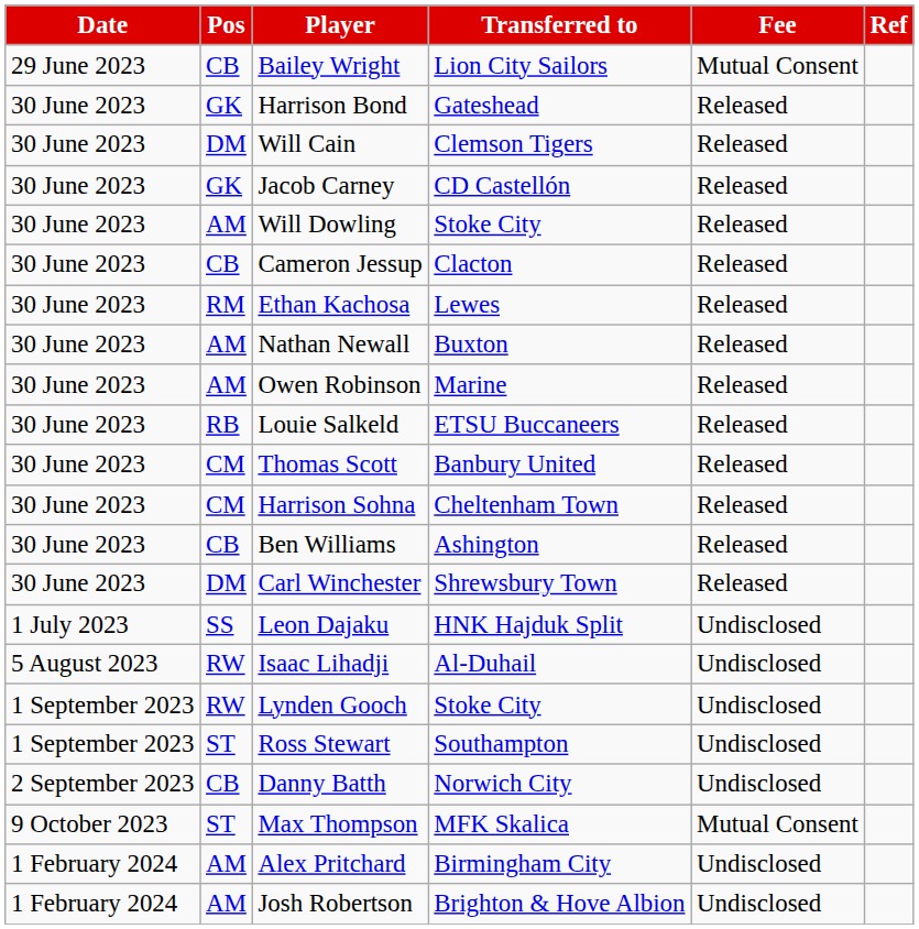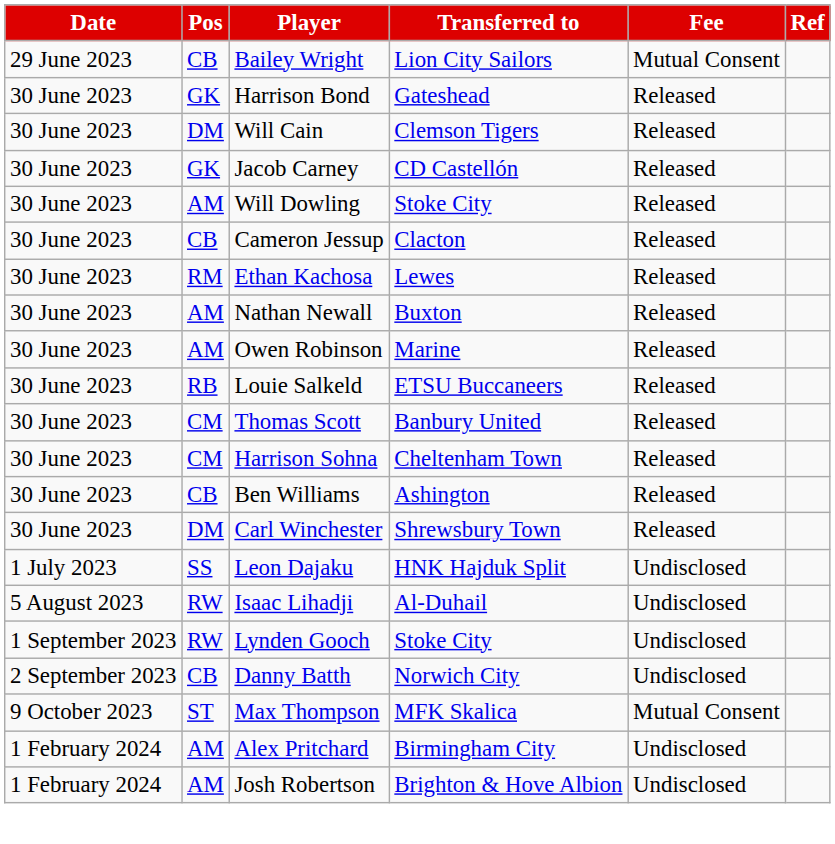 <table class="wikitable plainrowheaders sortable">
 <tr>
 <th style="color:#fff; background:#d00;">Date</th>
 <th style="color:#fff; background:#d00;">Pos</th>
 <th style="color:#fff; background:#d00;">Player</th>
 <th style="color:#fff; background:#d00;">Transferred to</th>
 <th style="color:#fff; background:#d00;">Fee</th>
 <th style="color:#fff; background:#d00;">Ref</th>
 </tr>
 <tr>
 <td>29 June 2023</td>
 <td><a href='#'>CB</a></td>
 <td> <a href='#'>Bailey Wright</a></td>
 <td> <a href='#'>Lion City Sailors</a></td>
 <td>Mutual Consent</td>
 <td></td>
 </tr>
 <tr>
 <td>30 June 2023</td>
 <td><a href='#'>GK</a></td>
 <td> Harrison Bond</td>
 <td> <a href='#'>Gateshead</a></td>
 <td>Released</td>
 <td></td>
 </tr>
 <tr>
 <td>30 June 2023</td>
 <td><a href='#'>DM</a></td>
 <td> Will Cain</td>
 <td> <a href='#'>Clemson Tigers</a></td>
 <td>Released</td>
 <td></td>
 </tr>
 <tr>
 <td>30 June 2023</td>
 <td><a href='#'>GK</a></td>
 <td> Jacob Carney</td>
 <td> <a href='#'>CD Castellón</a></td>
 <td>Released</td>
 <td></td>
 </tr>
 <tr>
 <td>30 June 2023</td>
 <td><a href='#'>AM</a></td>
 <td> Will Dowling</td>
 <td> <a href='#'>Stoke City</a></td>
 <td>Released</td>
 <td></td>
 </tr>
 <tr>
 <td>30 June 2023</td>
 <td><a href='#'>CB</a></td>
 <td> Cameron Jessup</td>
 <td> <a href='#'>Clacton</a></td>
 <td>Released</td>
 <td></td>
 </tr>
 <tr>
 <td>30 June 2023</td>
 <td><a href='#'>RM</a></td>
 <td> <a href='#'>Ethan Kachosa</a></td>
 <td> <a href='#'>Lewes</a></td>
 <td>Released</td>
 <td></td>
 </tr>
 <tr>
 <td>30 June 2023</td>
 <td><a href='#'>AM</a></td>
 <td> Nathan Newall</td>
 <td> <a href='#'>Buxton</a></td>
 <td>Released</td>
 <td></td>
 </tr>
 <tr>
 <td>30 June 2023</td>
 <td><a href='#'>AM</a></td>
 <td> Owen Robinson</td>
 <td> <a href='#'>Marine</a></td>
 <td>Released</td>
 <td></td>
 </tr>
 <tr>
 <td>30 June 2023</td>
 <td><a href='#'>RB</a></td>
 <td> Louie Salkeld</td>
 <td> <a href='#'>ETSU Buccaneers</a></td>
 <td>Released</td>
 <td></td>
 </tr>
 <tr>
 <td>30 June 2023</td>
 <td><a href='#'>CM</a></td>
 <td> <a href='#'>Thomas Scott</a></td>
 <td> <a href='#'>Banbury United</a></td>
 <td>Released</td>
 <td></td>
 </tr>
 <tr>
 <td>30 June 2023</td>
 <td><a href='#'>CM</a></td>
 <td> <a href='#'>Harrison Sohna</a></td>
 <td> <a href='#'>Cheltenham Town</a></td>
 <td>Released</td>
 <td></td>
 </tr>
 <tr>
 <td>30 June 2023</td>
 <td><a href='#'>CB</a></td>
 <td> Ben Williams</td>
 <td> <a href='#'>Ashington</a></td>
 <td>Released</td>
 <td></td>
 </tr>
 <tr>
 <td>30 June 2023</td>
 <td><a href='#'>DM</a></td>
 <td> <a href='#'>Carl Winchester</a></td>
 <td> <a href='#'>Shrewsbury Town</a></td>
 <td>Released</td>
 <td></td>
 </tr>
 <tr>
 <td>1 July 2023</td>
 <td><a href='#'>SS</a></td>
 <td> <a href='#'>Leon Dajaku</a></td>
 <td> <a href='#'>HNK Hajduk Split</a></td>
 <td>Undisclosed</td>
 <td></td>
 </tr>
 <tr>
 <td>5 August 2023</td>
 <td><a href='#'>RW</a></td>
 <td> <a href='#'>Isaac Lihadji</a></td>
 <td> <a href='#'>Al-Duhail</a></td>
 <td>Undisclosed</td>
 <td></td>
 </tr>
 <tr>
 <td>1 September 2023</td>
 <td><a href='#'>RW</a></td>
 <td> <a href='#'>Lynden Gooch</a></td>
 <td> <a href='#'>Stoke City</a></td>
 <td>Undisclosed</td>
 <td></td>
 </tr>
 <tr>
-<td>1 September 2023</td>
-<td><a href='#'>ST</a></td>
-<td> <a href='#'>Ross Stewart</a></td>
-<td> <a href='#'>Southampton</a></td>
-<td>Undisclosed</td>
-<td></td>
-</tr>
-<tr>
 <td>2 September 2023</td>
 <td><a href='#'>CB</a></td>
 <td> <a href='#'>Danny Batth</a></td>
 <td> <a href='#'>Norwich City</a></td>
 <td>Undisclosed</td>
 <td></td>
 </tr>
 <tr>
 <td>9 October 2023</td>
 <td><a href='#'>ST</a></td>
 <td> <a href='#'>Max Thompson</a></td>
 <td> <a href='#'>MFK Skalica</a></td>
 <td>Mutual Consent</td>
 <td></td>
 </tr>
 <tr>
 <td>1 February 2024</td>
 <td><a href='#'>AM</a></td>
 <td> <a href='#'>Alex Pritchard</a></td>
 <td> <a href='#'>Birmingham City</a></td>
 <td>Undisclosed</td>
 <td></td>
 </tr>
 <tr>
 <td>1 February 2024</td>
 <td><a href='#'>AM</a></td>
 <td> Josh Robertson</td>
 <td> <a href='#'>Brighton & Hove Albion</a></td>
 <td>Undisclosed</td>
 <td></td>
 </tr>
 </table>
